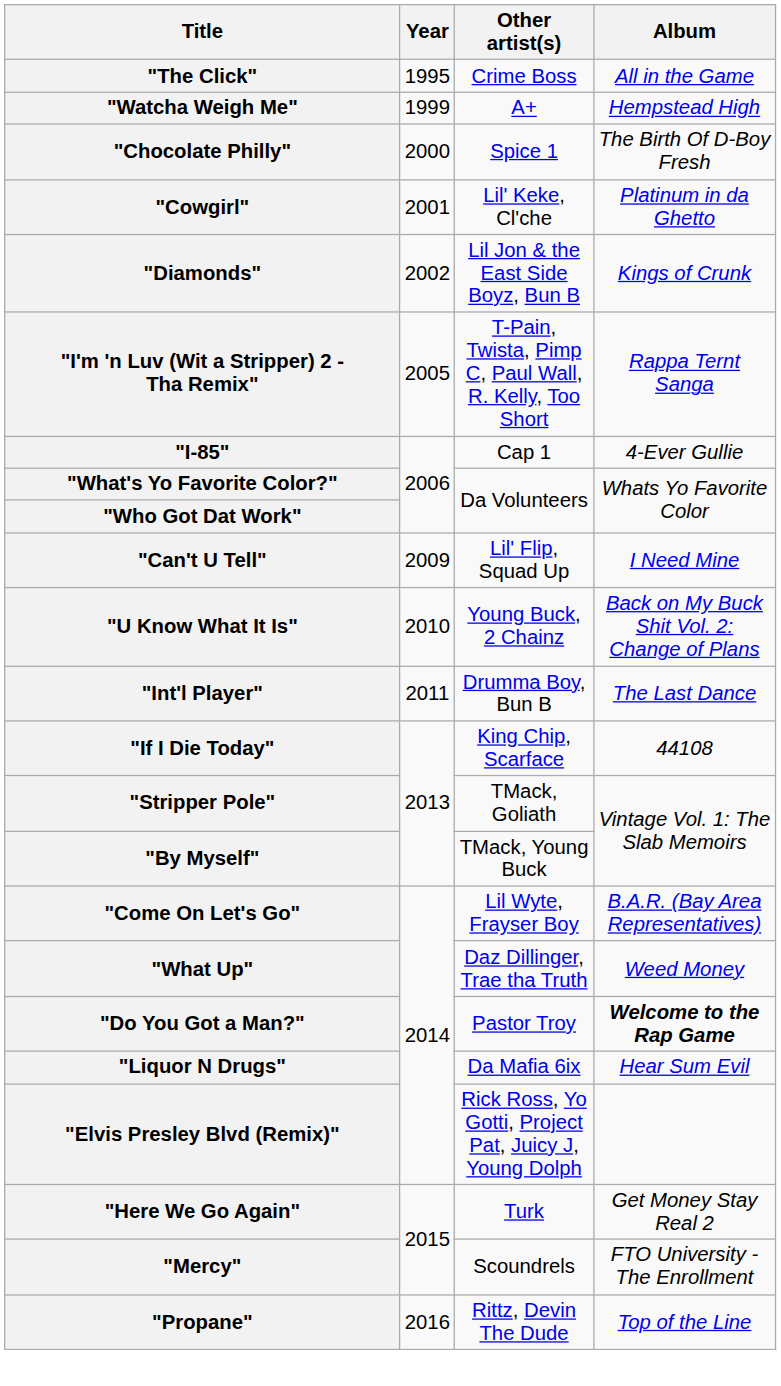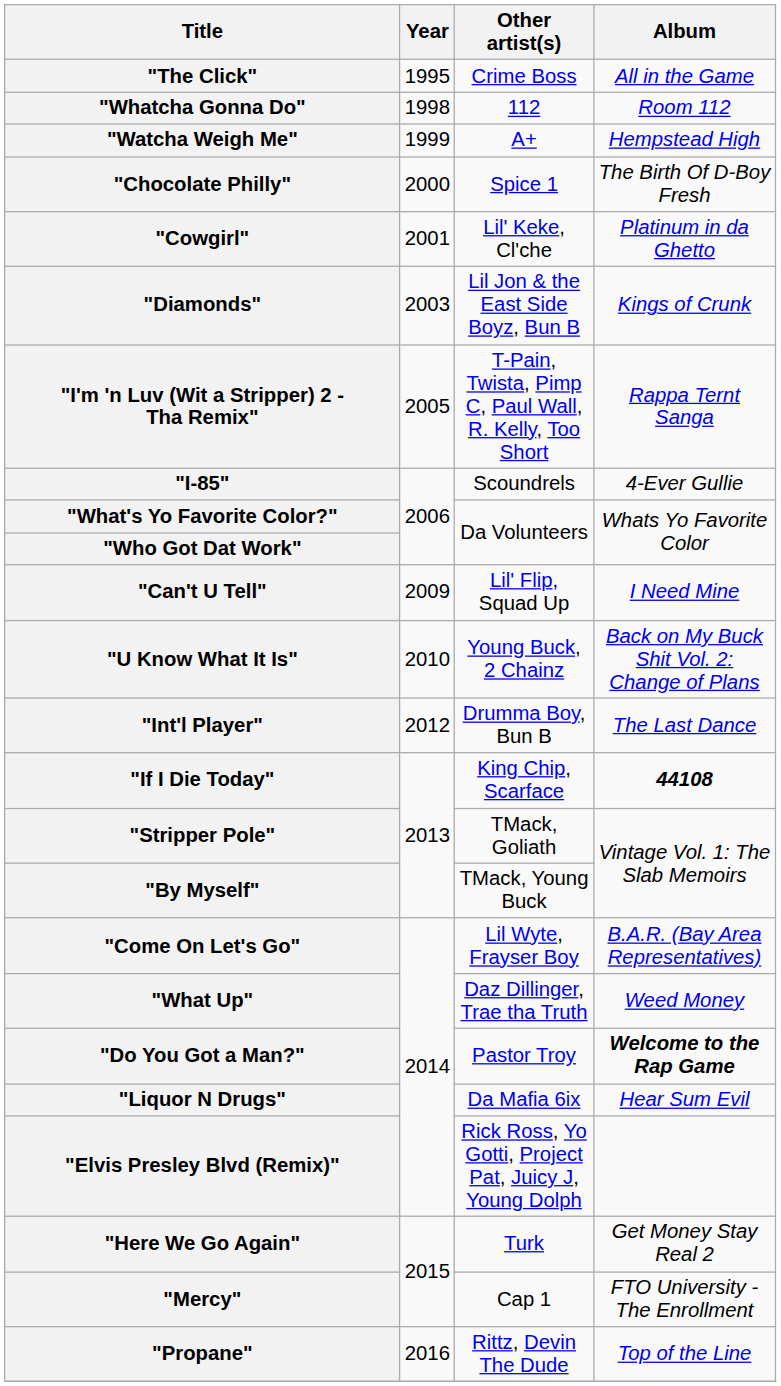 <table class="wikitable plainrowheaders" style="text-align:center;">
 <tr>
 <th scope="col" style="width:19em;">Title</th>
 <th scope="col">Year</th>
 <th scope="col">Other artist(s)</th>
 <th scope="col">Album</th>
 </tr>
 <tr>
 <th scope="row">"The Click"</th>
 <td>1995</td>
 <td><a href='#'>Crime Boss</a></td>
 <td><em><a href='#'>All in the Game</a></em></td>
+</tr>
+<tr>
+<th scope="row">"Whatcha Gonna Do"</th>
+<td>1998</td>
+<td><a href='#'>112</a></td>
+<td><em><a href='#'>Room 112</a></em></td>
 </tr>
 <tr>
 <th scope="row">"Watcha Weigh Me"</th>
 <td>1999</td>
 <td><a href='#'>A+</a></td>
 <td><em><a href='#'>Hempstead High</a></em></td>
 </tr>
 <tr>
 <th scope="row">"Chocolate Philly"</th>
 <td>2000</td>
 <td><a href='#'>Spice 1</a></td>
 <td><em>The Birth Of D-Boy Fresh</em></td>
 </tr>
 <tr>
 <th scope="row">"Cowgirl"</th>
 <td>2001</td>
 <td><a href='#'>Lil' Keke</a>, Cl'che</td>
 <td><em><a href='#'>Platinum in da Ghetto</a></em></td>
 </tr>
 <tr>
 <th scope="row">"Diamonds"</th>
-<td>2002</td>
+<td>2003</td>
 <td><a href='#'>Lil Jon & the East Side Boyz</a>, <a href='#'>Bun B</a></td>
 <td><em><a href='#'>Kings of Crunk</a></em></td>
 </tr>
 <tr>
 <th scope="row">"I'm 'n Luv (Wit a Stripper) 2 - <br>Tha Remix"</th>
 <td>2005</td>
 <td><a href='#'>T-Pain</a>, <a href='#'>Twista</a>, <a href='#'>Pimp C</a>, <a href='#'>Paul Wall</a>, <a href='#'>R. Kelly</a>, <a href='#'>Too Short</a></td>
 <td><em><a href='#'>Rappa Ternt Sanga</a></em></td>
 </tr>
 <tr>
 <th scope="row">"I-85"</th>
 <td rowspan="3">2006</td>
-<td>Cap 1</td>
+<td>Scoundrels</td>
 <td><em>4-Ever Gullie</em></td>
 </tr>
 <tr>
 <th scope="row">"What's Yo Favorite Color?"</th>
 <td rowspan="2">Da Volunteers</td>
 <td rowspan="2"><em>Whats Yo Favorite Color</em></td>
 </tr>
 <tr>
 <th scope="row">"Who Got Dat Work"</th>
 </tr>
 <tr>
 <th scope="row">"Can't U Tell"</th>
 <td>2009</td>
 <td><a href='#'>Lil' Flip</a>, Squad Up</td>
 <td><em><a href='#'>I Need Mine</a></em></td>
 </tr>
 <tr>
 <th scope="row">"U Know What It Is"</th>
 <td>2010</td>
 <td><a href='#'>Young Buck</a>, <a href='#'>2 Chainz</a></td>
 <td><em><a href='#'>Back on My Buck Shit Vol. 2: Change of Plans</a></em></td>
 </tr>
 <tr>
 <th scope="row">"Int'l Player"</th>
-<td>2011</td>
+<td>2012</td>
 <td><a href='#'>Drumma Boy</a>, Bun B</td>
 <td><em><a href='#'>The Last Dance</a></em></td>
 </tr>
 <tr>
 <th scope="row">"If I Die Today"</th>
 <td rowspan="3">2013</td>
 <td><a href='#'>King Chip</a>, <a href='#'>Scarface</a></td>
-<td><em>44108</em></td>
+<td><strong><em>44108</em></strong></td>
 </tr>
 <tr>
 <th scope="row">"Stripper Pole"</th>
 <td>TMack, Goliath</td>
 <td rowspan="2"><em>Vintage Vol. 1: The Slab Memoirs</em></td>
 </tr>
 <tr>
 <th scope="row">"By Myself"</th>
 <td>TMack, Young Buck</td>
 </tr>
 <tr>
 <th scope="row">"Come On Let's Go"</th>
 <td rowspan="5">2014</td>
 <td><a href='#'>Lil Wyte</a>, <a href='#'>Frayser Boy</a></td>
 <td><em><a href='#'>B.A.R. (Bay Area Representatives)</a></em></td>
 </tr>
 <tr>
 <th scope="row">"What Up"</th>
 <td><a href='#'>Daz Dillinger</a>, <a href='#'>Trae tha Truth</a></td>
 <td><em><a href='#'>Weed Money</a></em></td>
 </tr>
 <tr>
 <th scope="row">"Do You Got a Man?"</th>
 <td><a href='#'>Pastor Troy</a></td>
 <td><strong><em>Welcome to the Rap Game</em></strong></td>
 </tr>
 <tr>
 <th scope="row">"Liquor N Drugs"</th>
 <td><a href='#'>Da Mafia 6ix</a></td>
 <td><em><a href='#'>Hear Sum Evil</a></em></td>
 </tr>
 <tr>
 <th scope="row">"Elvis Presley Blvd (Remix)"</th>
 <td><a href='#'>Rick Ross</a>, <a href='#'>Yo Gotti</a>, <a href='#'>Project Pat</a>, <a href='#'>Juicy J</a>, <a href='#'>Young Dolph</a></td>
 <td></td>
 </tr>
 <tr>
 <th scope="row">"Here We Go Again"</th>
 <td rowspan="2">2015</td>
 <td><a href='#'>Turk</a></td>
 <td><em>Get Money Stay Real 2</em></td>
 </tr>
 <tr>
 <th scope="row">"Mercy"</th>
-<td>Scoundrels</td>
+<td>Cap 1</td>
 <td><em>FTO University - The Enrollment</em></td>
 </tr>
 <tr>
 <th scope="row">"Propane"</th>
 <td>2016</td>
 <td><a href='#'>Rittz</a>, <a href='#'>Devin The Dude</a></td>
 <td><em><a href='#'>Top of the Line</a></em></td>
 </tr>
 <tr>
 </tr>
 </table>
